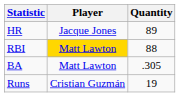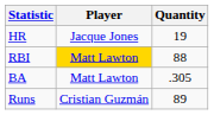 <table class="wikitable" style="text-align: center;">
 <tr>
 <th><a href='#'>Statistic</a></th>
 <th>Player</th>
 <th>Quantity</th>
 </tr>
 <tr>
 <td align="left"><a href='#'>HR</a></td>
 <td><a href='#'>Jacque Jones</a></td>
-<td>89</td>
+<td>19</td>
 </tr>
 <tr>
 <td align="left"><a href='#'>RBI</a></td>
 <td style="background: gold;"><a href='#'>Matt Lawton</a></td>
 <td>88</td>
 </tr>
 <tr>
 <td align="left"><a href='#'>BA</a></td>
 <td><a href='#'>Matt Lawton</a></td>
 <td>.305</td>
 </tr>
 <tr>
 <td align="left"><a href='#'>Runs</a></td>
 <td><a href='#'>Cristian Guzmán</a></td>
-<td>19</td>
+<td>89</td>
 </tr>
 </table>
